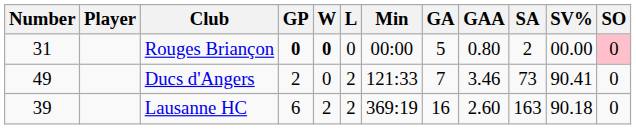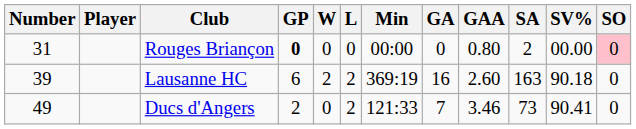 <table class="wikitable sortable" style="text-align: center;">
 <tr>
 <th>Number</th>
 <th>Player</th>
 <th>Club</th>
 <th>GP</th>
 <th>W</th>
 <th>L</th>
 <th>Min</th>
 <th>GA</th>
 <th>GAA</th>
 <th>SA</th>
 <th>SV%</th>
 <th>SO</th>
 </tr>
 <tr>
 <td>31</td>
 <td align=left></td>
 <td align=left> <a href='#'>Rouges Briançon</a></td>
 <td><strong>0</strong></td>
-<td><strong>0</strong></td>
+<td>0</td>
 <td>0</td>
 <td>00:00</td>
-<td>5</td>
+<td>0</td>
 <td>0.80</td>
 <td>2</td>
 <td>00.00</td>
 <td style="background: pink;">0</td>
+</tr>
+<tr>
+<td>39</td>
+<td align=left></td>
+<td align=left> <a href='#'>Lausanne HC</a></td>
+<td>6</td>
+<td>2</td>
+<td>2</td>
+<td>369:19</td>
+<td>16</td>
+<td>2.60</td>
+<td>163</td>
+<td>90.18</td>
+<td>0</td>
 </tr>
 <tr>
 <td>49</td>
 <td align=left></td>
 <td align=left> <a href='#'>Ducs d'Angers</a></td>
 <td>2</td>
 <td>0</td>
 <td>2</td>
 <td>121:33</td>
 <td>7</td>
 <td>3.46</td>
 <td>73</td>
 <td>90.41</td>
 <td>0</td>
 </tr>
-<tr>
-<td>39</td>
-<td align=left></td>
-<td align=left> <a href='#'>Lausanne HC</a></td>
-<td>6</td>
-<td>2</td>
-<td>2</td>
-<td>369:19</td>
-<td>16</td>
-<td>2.60</td>
-<td>163</td>
-<td>90.18</td>
-<td>0</td>
-</tr>
 </table>
